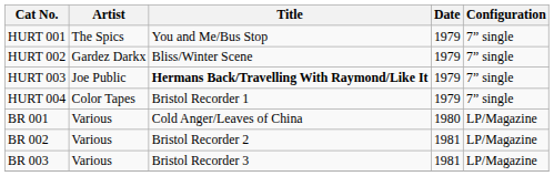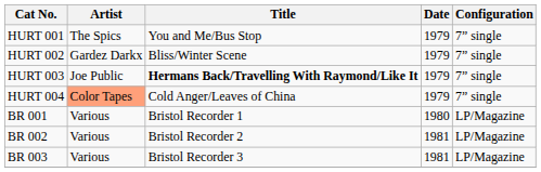 <table class="wikitable">
 <tr>
 <th>Cat No.</th>
 <th>Artist</th>
 <th>Title</th>
 <th>Date</th>
 <th>Configuration</th>
 </tr>
 <tr>
 <td>HURT 001</td>
 <td>The Spics</td>
 <td>You and Me/Bus Stop</td>
 <td>1979</td>
 <td>7” single</td>
 </tr>
 <tr>
 <td>HURT 002</td>
 <td>Gardez Darkx</td>
 <td>Bliss/Winter Scene</td>
 <td>1979</td>
 <td>7” single</td>
 </tr>
 <tr>
 <td>HURT 003</td>
 <td>Joe Public</td>
 <td><strong>Hermans Back/Travelling With Raymond/Like It</strong></td>
 <td>1979</td>
 <td>7” single</td>
 </tr>
 <tr>
 <td>HURT 004</td>
-<td>Color Tapes</td>
-<td>Bristol Recorder 1</td>
+<td style="background: lightsalmon;">Color Tapes</td>
+<td>Cold Anger/Leaves of China</td>
 <td>1979</td>
 <td>7” single</td>
 </tr>
 <tr>
 <td>BR 001</td>
 <td>Various</td>
-<td>Cold Anger/Leaves of China</td>
+<td>Bristol Recorder 1</td>
 <td>1980</td>
 <td>LP/Magazine</td>
 </tr>
 <tr>
 <td>BR 002</td>
 <td>Various</td>
 <td>Bristol Recorder 2</td>
 <td>1981</td>
 <td>LP/Magazine</td>
 </tr>
 <tr>
 <td>BR 003</td>
 <td>Various</td>
 <td>Bristol Recorder 3</td>
 <td>1981</td>
 <td>LP/Magazine</td>
 </tr>
 <tr>
 </tr>
 </table>
